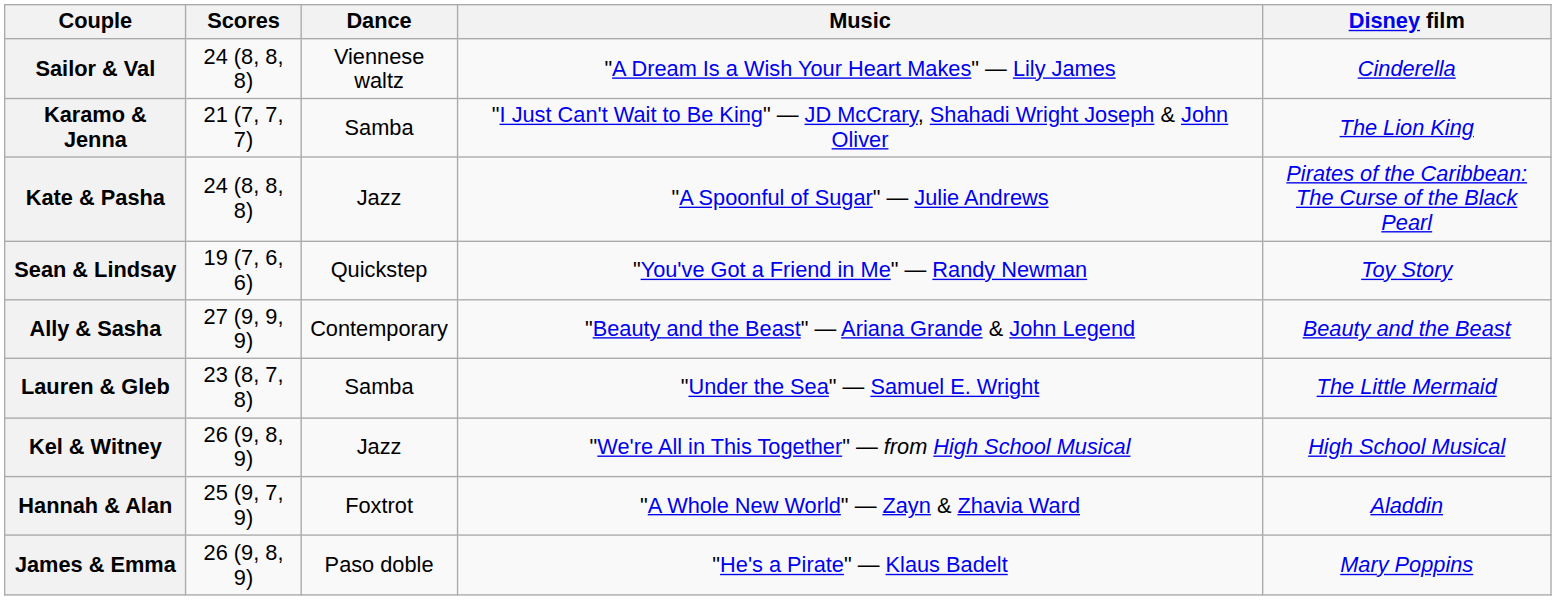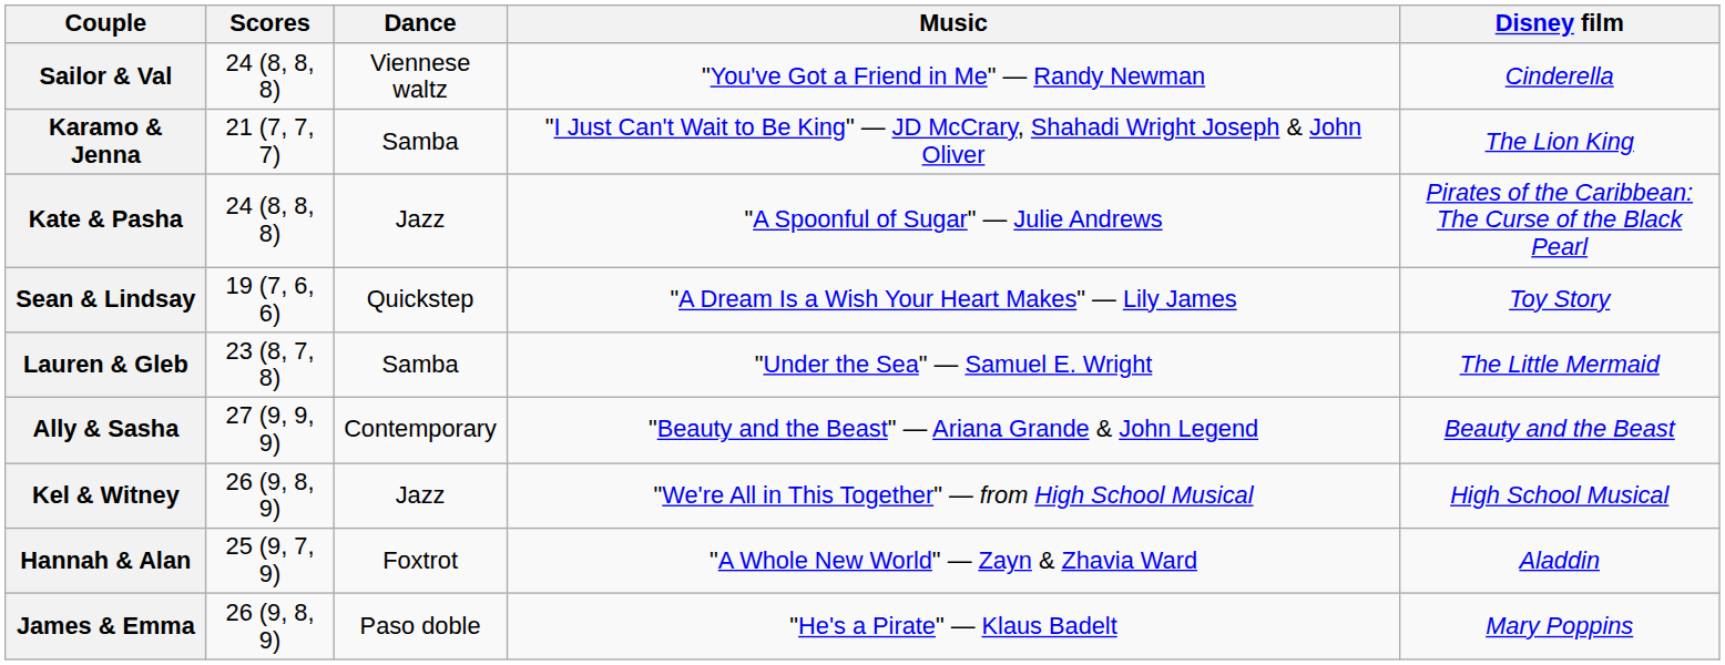 <table class="wikitable sortable" style="text-align:center; width: 90%">
 <tr>
 <th scope="col">Couple</th>
 <th scope="col">Scores</th>
 <th scope="col" class="unsortable">Dance</th>
 <th scope="col" class="unsortable">Music</th>
 <th scope="col" class="unsortable"><a href='#'>Disney</a> film</th>
 </tr>
 <tr>
 <th scope="row">Sailor & Val</th>
 <td>24 (8, 8, 8)</td>
 <td>Viennese waltz</td>
-<td>"<a href='#'>A Dream Is a Wish Your Heart Makes</a>" — <a href='#'>Lily James</a></td>
+<td>"<a href='#'>You've Got a Friend in Me</a>" — <a href='#'>Randy Newman</a></td>
 <td><em><a href='#'>Cinderella</a></em></td>
 </tr>
 <tr>
 <th scope="row">Karamo & Jenna</th>
 <td>21 (7, 7, 7)</td>
 <td>Samba</td>
 <td>"<a href='#'>I Just Can't Wait to Be King</a>" — <a href='#'>JD McCrary</a>, <a href='#'>Shahadi Wright Joseph</a> & <a href='#'>John Oliver</a></td>
 <td><em><a href='#'>The Lion King</a></em></td>
 </tr>
 <tr>
 <th scope="row">Kate & Pasha</th>
 <td>24 (8, 8, 8)</td>
 <td>Jazz</td>
 <td>"<a href='#'>A Spoonful of Sugar</a>" — <a href='#'>Julie Andrews</a></td>
 <td><em><a href='#'>Pirates of the Caribbean:<br>The Curse of the Black Pearl</a></em></td>
 </tr>
 <tr>
 <th scope="row">Sean & Lindsay</th>
 <td>19 (7, 6, 6)</td>
 <td>Quickstep</td>
-<td>"<a href='#'>You've Got a Friend in Me</a>" — <a href='#'>Randy Newman</a></td>
+<td>"<a href='#'>A Dream Is a Wish Your Heart Makes</a>" — <a href='#'>Lily James</a></td>
 <td><em><a href='#'>Toy Story</a></em></td>
+</tr>
+<tr>
+<th scope="row">Lauren & Gleb</th>
+<td>23 (8, 7, 8)</td>
+<td>Samba</td>
+<td>"<a href='#'>Under the Sea</a>" — <a href='#'>Samuel E. Wright</a></td>
+<td><em><a href='#'>The Little Mermaid</a></em></td>
 </tr>
 <tr>
 <th scope="row">Ally & Sasha</th>
 <td>27 (9, 9, 9)</td>
 <td>Contemporary</td>
 <td>"<a href='#'>Beauty and the Beast</a>" — <a href='#'>Ariana Grande</a> & <a href='#'>John Legend</a></td>
 <td><em><a href='#'>Beauty and the Beast</a></em></td>
-</tr>
-<tr>
-<th scope="row">Lauren & Gleb</th>
-<td>23 (8, 7, 8)</td>
-<td>Samba</td>
-<td>"<a href='#'>Under the Sea</a>" — <a href='#'>Samuel E. Wright</a></td>
-<td><em><a href='#'>The Little Mermaid</a></em></td>
 </tr>
 <tr>
 <th scope="row">Kel & Witney</th>
 <td>26 (9, 8, 9)</td>
 <td>Jazz</td>
 <td>"<a href='#'>We're All in This Together</a>" — <em>from <a href='#'>High School Musical</a></em></td>
 <td><em><a href='#'>High School Musical</a></em></td>
 </tr>
 <tr>
 <th scope="row">Hannah & Alan</th>
 <td>25 (9, 7, 9)</td>
 <td>Foxtrot</td>
 <td>"<a href='#'>A Whole New World</a>" — <a href='#'>Zayn</a> & <a href='#'>Zhavia Ward</a></td>
 <td><em><a href='#'>Aladdin</a></em></td>
 </tr>
 <tr>
 <th scope="row">James & Emma</th>
 <td>26 (9, 8, 9)</td>
 <td>Paso doble</td>
 <td>"<a href='#'>He's a Pirate</a>" — <a href='#'>Klaus Badelt</a></td>
 <td><em><a href='#'>Mary Poppins</a></em></td>
 </tr>
 </table>
